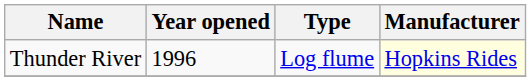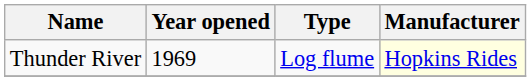 <table class="wikitable sortable">
 <tr>
 <th>Name</th>
 <th>Year opened</th>
 <th>Type</th>
 <th>Manufacturer</th>
 </tr>
 <tr>
 <td>Thunder River</td>
-<td>1996</td>
+<td>1969</td>
 <td><a href='#'>Log flume</a></td>
 <td style="background: lightyellow;"><a href='#'>Hopkins Rides</a></td>
 </tr>
 <tr>
 </tr>
 </table>
